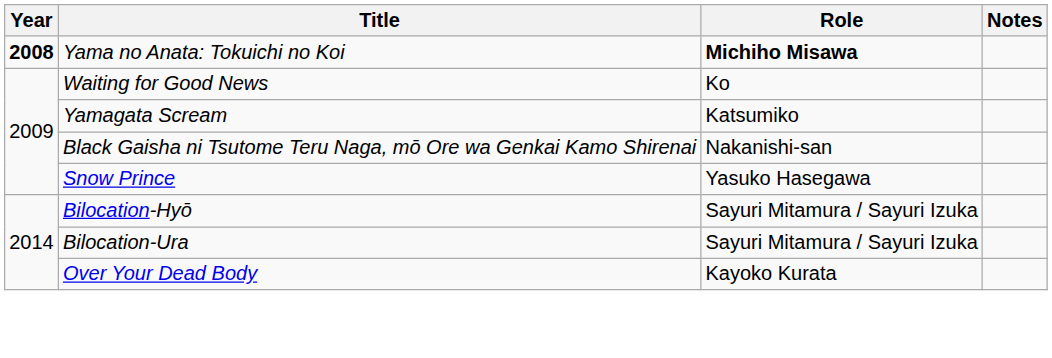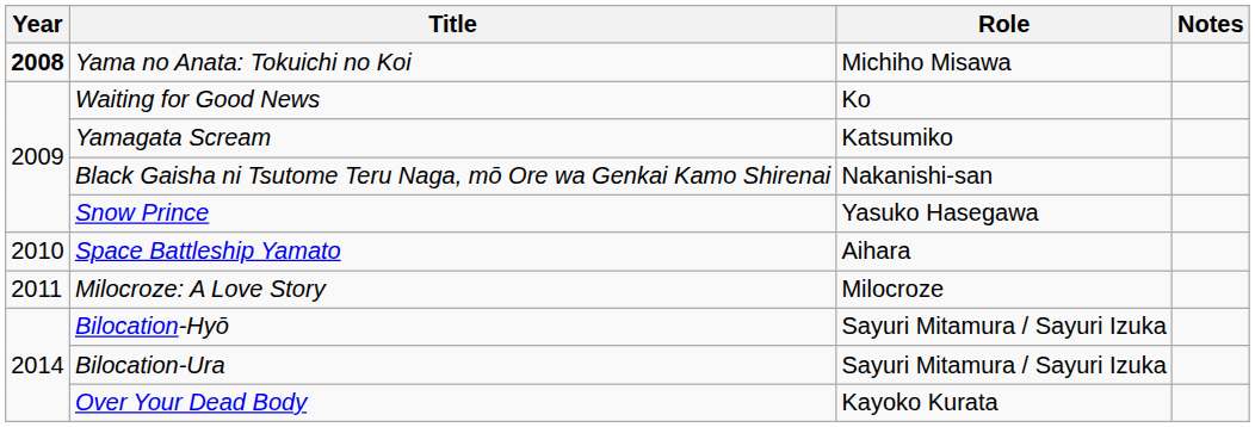 <table class="wikitable">
 <tr>
 <th>Year</th>
 <th>Title</th>
 <th>Role</th>
 <th>Notes</th>
 </tr>
 <tr>
 <td><strong>2008</strong></td>
 <td><em>Yama no Anata: Tokuichi no Koi</em></td>
-<td><strong>Michiho Misawa</strong></td>
+<td>Michiho Misawa</td>
 <td></td>
 </tr>
 <tr>
 <td rowspan="4">2009</td>
 <td><em>Waiting for Good News</em></td>
 <td>Ko</td>
 <td></td>
 </tr>
 <tr>
 <td><em>Yamagata Scream</em></td>
 <td>Katsumiko</td>
 <td></td>
 </tr>
 <tr>
 <td><em>Black Gaisha ni Tsutome Teru Naga, mō Ore wa Genkai Kamo Shirenai</em></td>
 <td>Nakanishi-san</td>
 <td></td>
 </tr>
 <tr>
 <td><em><a href='#'>Snow Prince</a></em></td>
 <td>Yasuko Hasegawa</td>
 <td></td>
 </tr>
 <tr>
+<td>2010</td>
+<td><em><a href='#'>Space Battleship Yamato</a></em></td>
+<td>Aihara</td>
+<td></td>
+</tr>
+<tr>
+<td>2011</td>
+<td><em>Milocroze: A Love Story</em></td>
+<td>Milocroze</td>
+<td></td>
+</tr>
+<tr>
 <td rowspan="3">2014</td>
 <td><em><a href='#'>Bilocation</a>-Hyō</em></td>
 <td>Sayuri Mitamura / Sayuri Izuka</td>
 <td></td>
 </tr>
 <tr>
 <td><em>Bilocation-Ura</em></td>
 <td>Sayuri Mitamura / Sayuri Izuka</td>
 <td></td>
 </tr>
 <tr>
 <td><em><a href='#'>Over Your Dead Body</a></em></td>
 <td>Kayoko Kurata</td>
 <td></td>
 </tr>
 </table>
